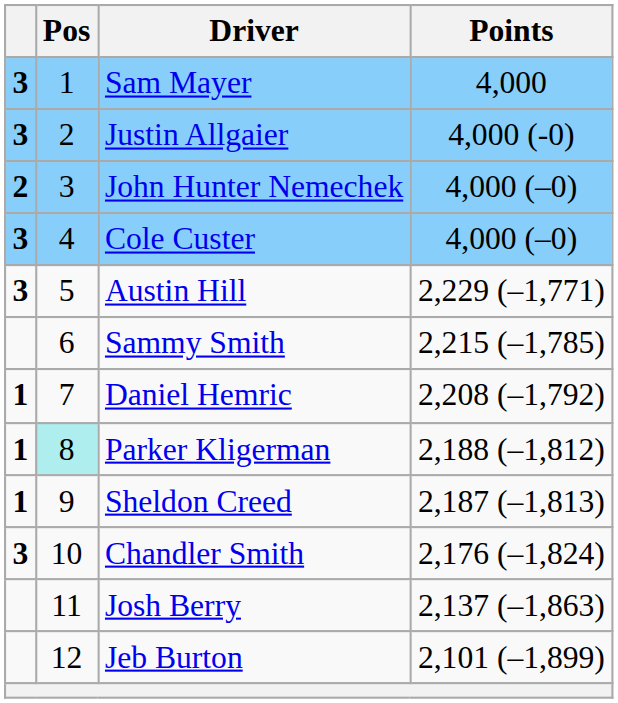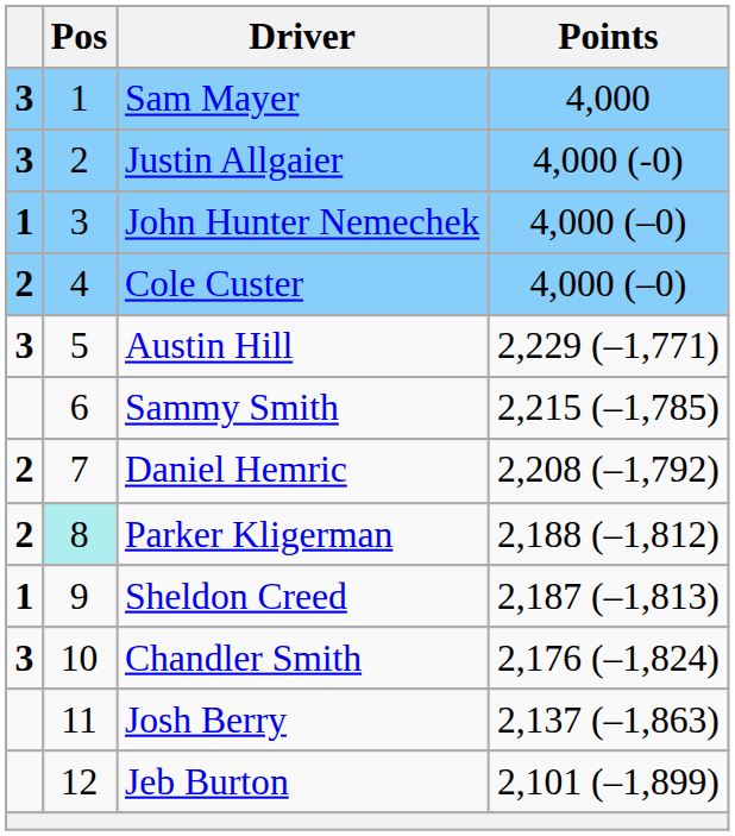 <table class="wikitable" style="font-size: 95%;">
 <tr>
 <th></th>
 <th>Pos</th>
 <th>Driver</th>
 <th>Points</th>
 </tr>
 <tr style="background:#87CEFA;">
 <td align="left"> <strong>3</strong></td>
 <td style="text-align:center;">1</td>
 <td><a href='#'>Sam Mayer</a></td>
 <td style="text-align:center;">4,000</td>
 </tr>
 <tr style="background:#87CEFA;">
 <td align="left"> <strong>3</strong></td>
 <td style="text-align:center;">2</td>
 <td><a href='#'>Justin Allgaier</a></td>
 <td style="text-align:center;">4,000 (-0)</td>
 </tr>
 <tr style="background:#87CEFA;">
-<td align="left"> <strong>2</strong></td>
+<td align="left"> <strong>1</strong></td>
 <td style="text-align:center;">3</td>
 <td><a href='#'>John Hunter Nemechek</a></td>
 <td style="text-align:center;">4,000 (–0)</td>
 </tr>
 <tr style="background:#87CEFA;">
-<td align="left"> <strong>3</strong></td>
+<td align="left"> <strong>2</strong></td>
 <td style="text-align:center;">4</td>
 <td><a href='#'>Cole Custer</a></td>
 <td style="text-align:center;">4,000 (–0)</td>
 </tr>
 <tr>
 <td align="left"> <strong>3</strong></td>
 <td style="text-align:center;">5</td>
 <td><a href='#'>Austin Hill</a></td>
 <td style="text-align:center;">2,229 (–1,771)</td>
 </tr>
 <tr>
 <td align="left"></td>
 <td style="text-align:center;">6</td>
 <td><a href='#'>Sammy Smith</a></td>
 <td style="text-align:center;">2,215 (–1,785)</td>
 </tr>
 <tr>
-<td align="left"> <strong>1</strong></td>
+<td align="left"> <strong>2</strong></td>
 <td style="text-align:center;">7</td>
 <td><a href='#'>Daniel Hemric</a></td>
 <td style="text-align:center;">2,208 (–1,792)</td>
 </tr>
 <tr>
-<td align="left"> <strong>1</strong></td>
+<td align="left"> <strong>2</strong></td>
 <td style="background: paleturquoise; text-align:center;">8</td>
 <td><a href='#'>Parker Kligerman</a></td>
 <td style="text-align:center;">2,188 (–1,812)</td>
 </tr>
 <tr>
 <td align="left"> <strong>1</strong></td>
 <td style="text-align:center;">9</td>
 <td><a href='#'>Sheldon Creed</a></td>
 <td style="text-align:center;">2,187 (–1,813)</td>
 </tr>
 <tr>
 <td align="left"> <strong>3</strong></td>
 <td style="text-align:center;">10</td>
 <td><a href='#'>Chandler Smith</a></td>
 <td style="text-align:center;">2,176 (–1,824)</td>
 </tr>
 <tr>
 <td align="left"></td>
 <td style="text-align:center;">11</td>
 <td><a href='#'>Josh Berry</a></td>
 <td style="text-align:center;">2,137 (–1,863)</td>
 </tr>
 <tr>
 <td align="left"></td>
 <td style="text-align:center;">12</td>
 <td><a href='#'>Jeb Burton</a></td>
 <td style="text-align:center;">2,101 (–1,899)</td>
 </tr>
 <tr class="sortbottom">
 <th colspan="9"></th>
 </tr>
 </table>
